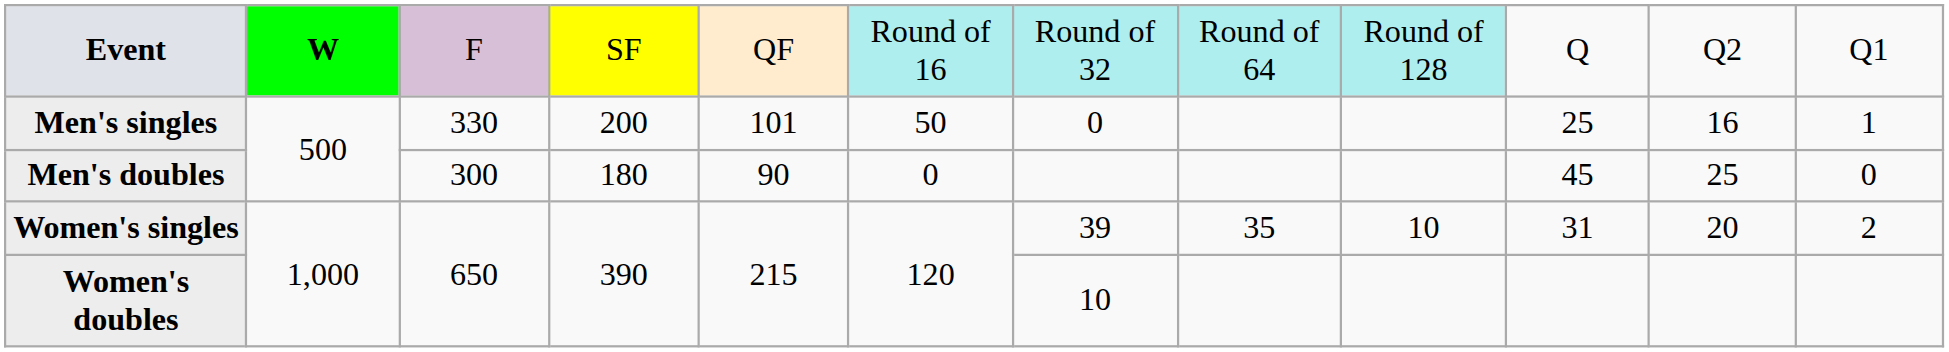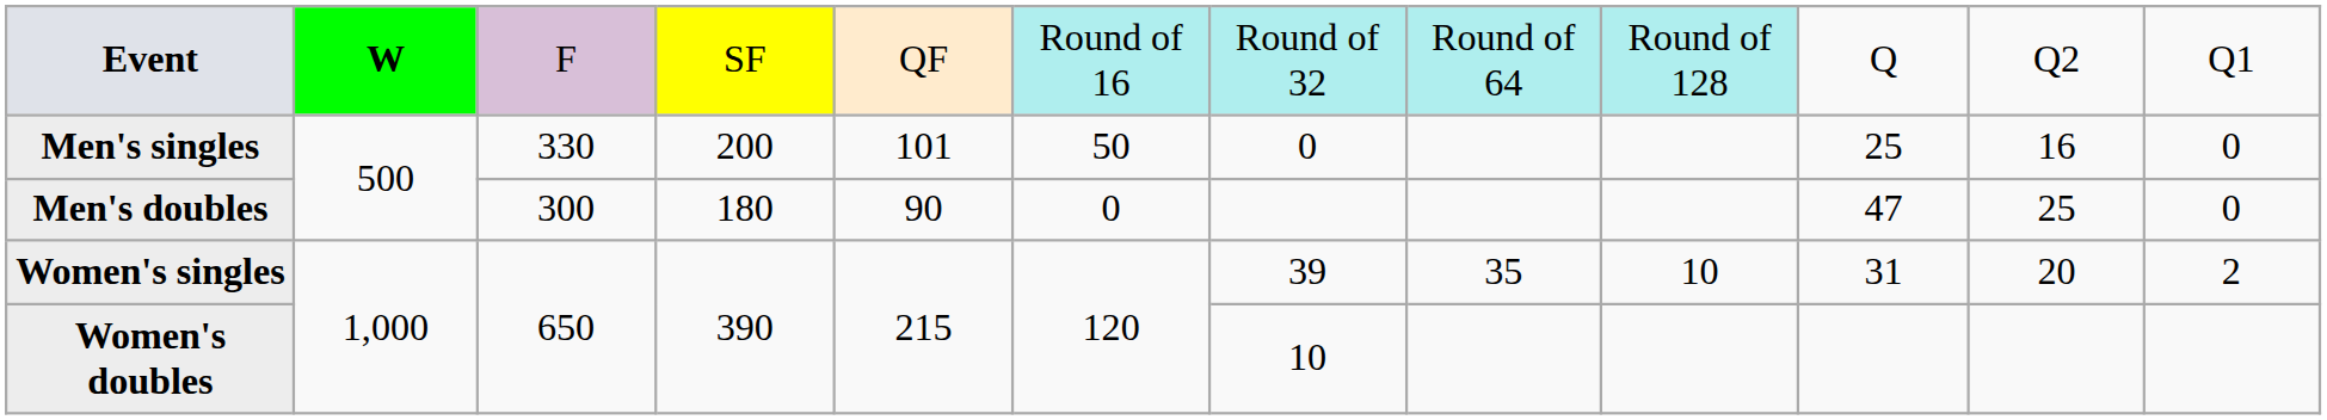 <table class=wikitable style=font-size:90%;text-align:center>
 <tr>
 <td style="width:130px; background:#dfe2e9;"><strong>Event</strong></td>
 <td style="width:80px; background:lime;"><strong>W</strong></td>
 <td style="width:85px; background:thistle;">F</td>
 <td style="width:85px; background:#ff0;">SF</td>
 <td style="width:85px; background:#ffebcd;">QF</td>
 <td style="width:85px; background:#afeeee;">Round of 16</td>
 <td style="width:85px; background:#afeeee;">Round of 32</td>
 <td style="width:85px; background:#afeeee;">Round of 64</td>
 <td style="width:85px; background:#afeeee;">Round of 128</td>
 <td width=85>Q</td>
 <td width=85>Q2</td>
 <td width=85>Q1</td>
 </tr>
 <tr>
 <th style="background:#ededed;">Men's singles</th>
 <td rowspan=2>500</td>
 <td>330</td>
 <td>200</td>
 <td>101</td>
 <td>50</td>
 <td>0</td>
 <td></td>
 <td></td>
 <td>25</td>
 <td>16</td>
-<td>1</td>
+<td>0</td>
 </tr>
 <tr>
 <th style="background:#ededed;">Men's doubles</th>
 <td>300</td>
 <td>180</td>
 <td>90</td>
 <td>0</td>
 <td></td>
 <td></td>
 <td></td>
-<td>45</td>
+<td>47</td>
 <td>25</td>
 <td>0</td>
 </tr>
 <tr>
 <th style="background:#ededed;">Women's singles</th>
 <td rowspan=2>1,000</td>
 <td rowspan=2>650</td>
 <td rowspan=2>390</td>
 <td rowspan=2>215</td>
 <td rowspan=2>120</td>
 <td>39</td>
 <td>35</td>
 <td>10</td>
 <td>31</td>
 <td>20</td>
 <td>2</td>
 </tr>
 <tr>
 <th style="background:#ededed;">Women's doubles</th>
 <td>10</td>
 <td></td>
 <td></td>
 <td></td>
 <td></td>
 <td></td>
 </tr>
 </table>
